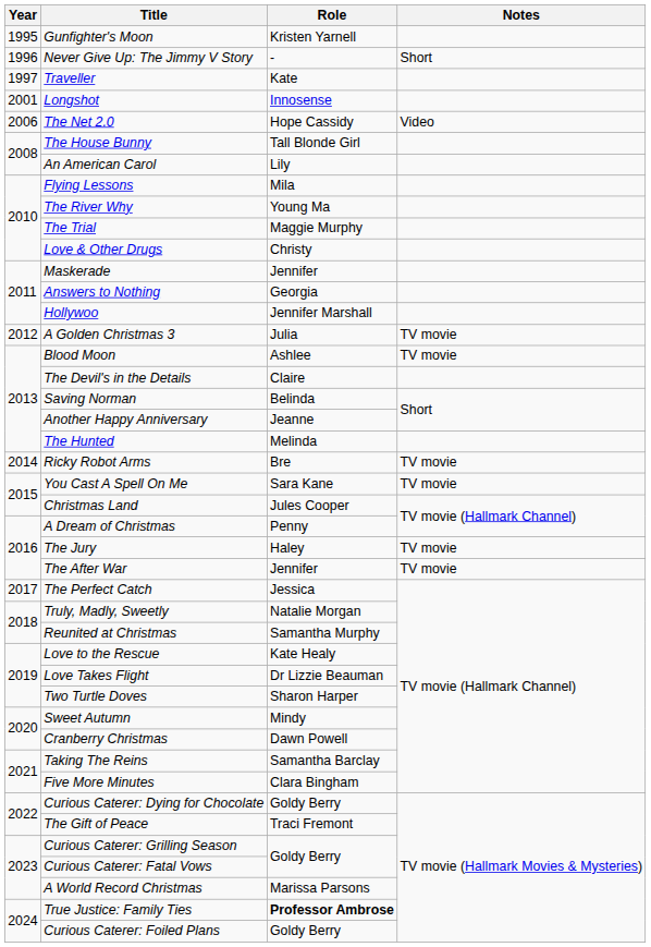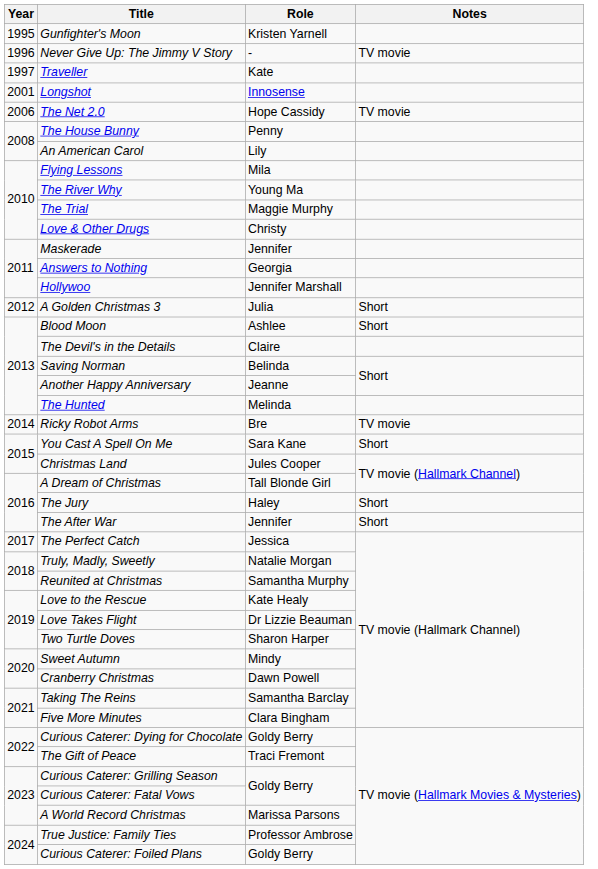 <table class="wikitable sortable">
 <tr>
 <th>Year</th>
 <th>Title</th>
 <th>Role</th>
 <th class="unsortable">Notes</th>
 </tr>
 <tr>
 <td>1995</td>
 <td><em>Gunfighter's Moon</em></td>
 <td>Kristen Yarnell</td>
 <td></td>
 </tr>
 <tr>
 <td>1996</td>
 <td><em>Never Give Up: The Jimmy V Story</em></td>
 <td>-</td>
-<td>Short</td>
+<td>TV movie</td>
 </tr>
 <tr>
 <td>1997</td>
 <td><em><a href='#'>Traveller</a></em></td>
 <td>Kate</td>
 <td></td>
 </tr>
 <tr>
 <td>2001</td>
 <td><em><a href='#'>Longshot</a></em></td>
 <td><a href='#'>Innosense</a></td>
 <td></td>
 </tr>
 <tr>
 <td>2006</td>
 <td><em><a href='#'>The Net 2.0</a></em></td>
 <td>Hope Cassidy</td>
-<td>Video</td>
+<td>TV movie</td>
 </tr>
 <tr>
 <td rowspan="2">2008</td>
 <td><em><a href='#'>The House Bunny</a></em></td>
-<td>Tall Blonde Girl</td>
+<td>Penny</td>
 <td></td>
 </tr>
 <tr>
 <td><em>An American Carol</em></td>
 <td>Lily</td>
 <td></td>
 </tr>
 <tr>
 <td rowspan="4">2010</td>
 <td><em><a href='#'>Flying Lessons</a></em></td>
 <td>Mila</td>
 <td></td>
 </tr>
 <tr>
 <td><em><a href='#'>The River Why</a></em></td>
 <td>Young Ma</td>
 <td></td>
 </tr>
 <tr>
 <td><em><a href='#'>The Trial</a></em></td>
 <td>Maggie Murphy</td>
 <td></td>
 </tr>
 <tr>
 <td><em><a href='#'>Love & Other Drugs</a></em></td>
 <td>Christy</td>
 <td></td>
 </tr>
 <tr>
 <td rowspan="3">2011</td>
 <td><em>Maskerade</em></td>
 <td>Jennifer</td>
 <td></td>
 </tr>
 <tr>
 <td><em><a href='#'>Answers to Nothing</a></em></td>
 <td>Georgia</td>
 <td></td>
 </tr>
 <tr>
 <td><em><a href='#'>Hollywoo</a></em></td>
 <td>Jennifer Marshall</td>
 <td></td>
 </tr>
 <tr>
 <td>2012</td>
 <td><em>A Golden Christmas 3</em></td>
 <td>Julia</td>
-<td>TV movie</td>
+<td>Short</td>
 </tr>
 <tr>
 <td rowspan="5">2013</td>
 <td><em>Blood Moon</em></td>
 <td>Ashlee</td>
-<td>TV movie</td>
+<td>Short</td>
 </tr>
 <tr>
 <td><em>The Devil's in the Details</em></td>
 <td>Claire</td>
 <td></td>
 </tr>
 <tr>
 <td><em>Saving Norman</em></td>
 <td>Belinda</td>
 <td rowspan="2">Short</td>
 </tr>
 <tr>
 <td><em>Another Happy Anniversary</em></td>
 <td>Jeanne</td>
 </tr>
 <tr>
 <td><em><a href='#'>The Hunted</a></em></td>
 <td>Melinda</td>
 <td></td>
 </tr>
 <tr>
 <td>2014</td>
 <td><em>Ricky Robot Arms</em></td>
 <td>Bre</td>
 <td>TV movie</td>
 </tr>
 <tr>
 <td rowspan="2">2015</td>
 <td><em>You Cast A Spell On Me </em></td>
 <td>Sara Kane</td>
-<td>TV movie</td>
+<td>Short</td>
 </tr>
 <tr>
 <td><em>Christmas Land</em></td>
 <td>Jules Cooper</td>
 <td rowspan="2">TV movie (<a href='#'>Hallmark Channel</a>)</td>
 </tr>
 <tr>
 <td rowspan="3">2016</td>
 <td><em>A Dream of Christmas</em></td>
-<td>Penny</td>
+<td>Tall Blonde Girl</td>
 </tr>
 <tr>
 <td><em>The Jury</em></td>
 <td>Haley</td>
-<td>TV movie</td>
+<td>Short</td>
 </tr>
 <tr>
 <td><em>The After War</em></td>
 <td>Jennifer</td>
-<td>TV movie</td>
+<td>Short</td>
 </tr>
 <tr>
 <td>2017</td>
 <td><em>The Perfect Catch</em></td>
 <td>Jessica</td>
 <td rowspan="10">TV movie (Hallmark Channel)</td>
 </tr>
 <tr>
 <td rowspan="2">2018</td>
 <td><em>Truly, Madly, Sweetly</em></td>
 <td>Natalie Morgan</td>
 </tr>
 <tr>
 <td><em>Reunited at Christmas</em></td>
 <td>Samantha Murphy</td>
 </tr>
 <tr>
 <td rowspan="3">2019</td>
 <td><em>Love to the Rescue</em></td>
 <td>Kate Healy</td>
 </tr>
 <tr>
 <td><em>Love Takes Flight</em></td>
 <td>Dr Lizzie Beauman</td>
 </tr>
 <tr>
 <td><em>Two Turtle Doves</em></td>
 <td>Sharon Harper</td>
 </tr>
 <tr>
 <td rowspan="2">2020</td>
 <td><em>Sweet Autumn</em></td>
 <td>Mindy</td>
 </tr>
 <tr>
 <td><em>Cranberry Christmas</em></td>
 <td>Dawn Powell</td>
 </tr>
 <tr>
 <td rowspan="2">2021</td>
 <td><em>Taking The Reins</em></td>
 <td>Samantha Barclay</td>
 </tr>
 <tr>
 <td><em>Five More Minutes</em></td>
 <td>Clara Bingham</td>
 </tr>
 <tr>
 <td rowspan=2>2022</td>
 <td><em>Curious Caterer: Dying for Chocolate</em></td>
 <td>Goldy Berry</td>
 <td rowspan="7">TV movie (<a href='#'>Hallmark Movies & Mysteries</a>)</td>
 </tr>
 <tr>
 <td><em>The Gift of Peace</em></td>
 <td>Traci Fremont</td>
 </tr>
 <tr>
 <td rowspan=3>2023</td>
 <td><em>Curious Caterer: Grilling Season</em></td>
 <td rowspan=2>Goldy Berry</td>
 </tr>
 <tr>
 <td><em>Curious Caterer: Fatal Vows</em></td>
 </tr>
 <tr>
 <td><em>A World Record Christmas</em></td>
 <td>Marissa Parsons</td>
 </tr>
 <tr>
 <td rowspan=2>2024</td>
 <td><em>True Justice: Family Ties</em></td>
-<td><strong>Professor Ambrose</strong></td>
+<td>Professor Ambrose</td>
 </tr>
 <tr>
 <td><em>Curious Caterer: Foiled Plans</em></td>
 <td>Goldy Berry</td>
 </tr>
 </table>
